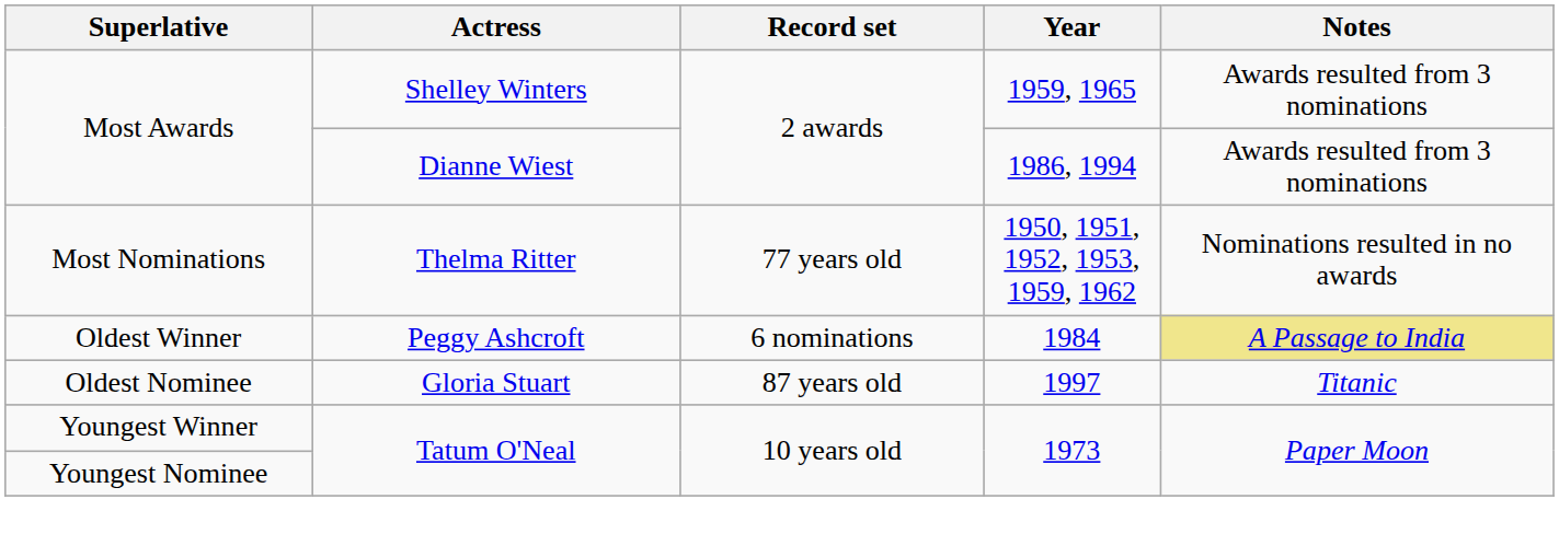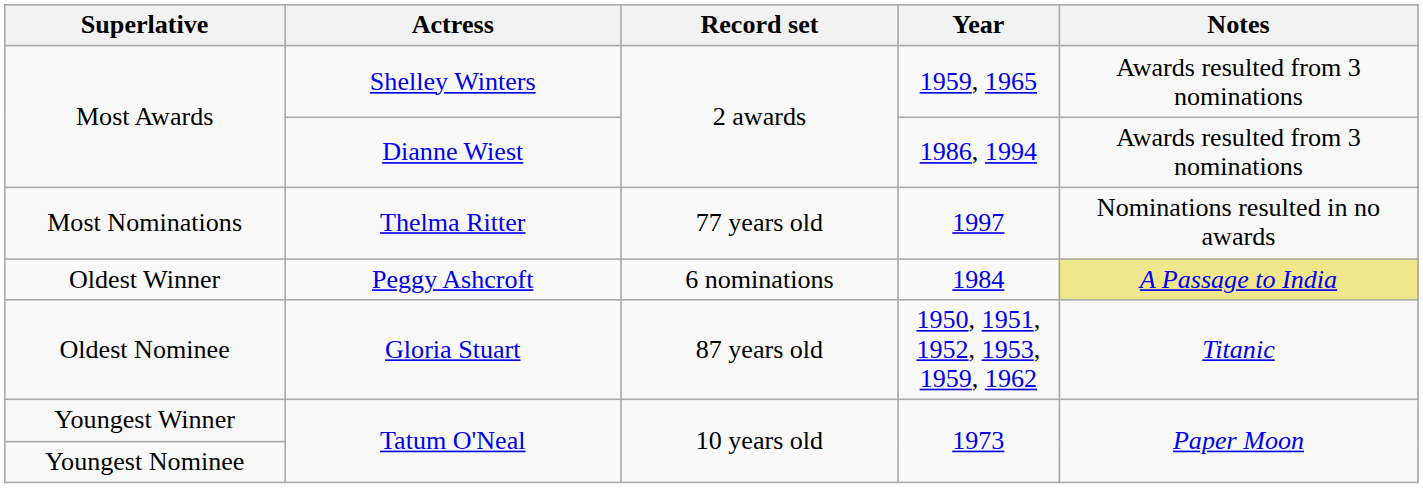 <table class="wikitable" style="text-align: center">
 <tr>
 <th width="250">Superlative</th>
 <th width="350">Actress</th>
 <th width="250">Record set</th>
 <th width="150">Year</th>
 <th width="350">Notes</th>
 </tr>
 <tr>
 <td rowspan=2>Most Awards</td>
 <td><a href='#'>Shelley Winters</a></td>
 <td rowspan=2>2 awards</td>
 <td><a href='#'>1959</a>, <a href='#'>1965</a></td>
 <td>Awards resulted from 3 nominations</td>
 </tr>
 <tr>
 <td><a href='#'>Dianne Wiest</a></td>
 <td><a href='#'>1986</a>, <a href='#'>1994</a></td>
 <td>Awards resulted from 3 nominations</td>
 </tr>
 <tr>
 <td>Most Nominations</td>
 <td><a href='#'>Thelma Ritter</a></td>
 <td>77 years old</td>
-<td><a href='#'>1950</a>, <a href='#'>1951</a>, <a href='#'>1952</a>, <a href='#'>1953</a>, <a href='#'>1959</a>, <a href='#'>1962</a></td>
+<td><a href='#'>1997</a></td>
 <td>Nominations resulted in no awards</td>
 </tr>
 <tr>
 <td>Oldest Winner</td>
 <td><a href='#'>Peggy Ashcroft</a></td>
 <td>6 nominations</td>
 <td><a href='#'>1984</a></td>
 <td style="background: khaki;"><em><a href='#'>A Passage to India</a></em></td>
 </tr>
 <tr>
 <td>Oldest Nominee</td>
 <td><a href='#'>Gloria Stuart</a></td>
 <td>87 years old</td>
-<td><a href='#'>1997</a></td>
+<td><a href='#'>1950</a>, <a href='#'>1951</a>, <a href='#'>1952</a>, <a href='#'>1953</a>, <a href='#'>1959</a>, <a href='#'>1962</a></td>
 <td><em><a href='#'>Titanic</a></em></td>
 </tr>
 <tr>
 <td>Youngest Winner</td>
 <td rowspan=2><a href='#'>Tatum O'Neal</a></td>
 <td rowspan=2>10 years old</td>
 <td rowspan=2><a href='#'>1973</a></td>
 <td rowspan=2><em><a href='#'>Paper Moon</a></em></td>
 </tr>
 <tr>
 <td>Youngest Nominee</td>
 </tr>
 </table>
